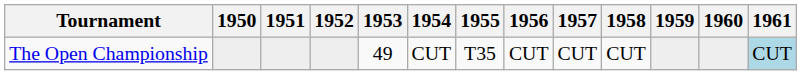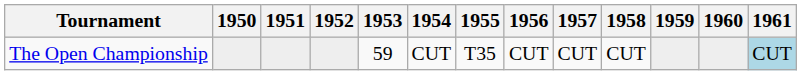 <table class="wikitable" style="font-size:95%;text-align:center;">
 <tr>
 <th>Tournament</th>
 <th>1950</th>
 <th>1951</th>
 <th>1952</th>
 <th>1953</th>
 <th>1954</th>
 <th>1955</th>
 <th>1956</th>
 <th>1957</th>
 <th>1958</th>
 <th>1959</th>
 <th>1960</th>
 <th>1961</th>
 </tr>
 <tr>
 <td align=left><a href='#'>The Open Championship</a></td>
 <td style="background:#eeeeee;"></td>
 <td style="background:#eeeeee;"></td>
 <td style="background:#eeeeee;"></td>
-<td>49</td>
+<td>59</td>
 <td>CUT</td>
 <td>T35</td>
 <td>CUT</td>
 <td>CUT</td>
 <td>CUT</td>
 <td style="background:#eeeeee;"></td>
 <td style="background:#eeeeee;"></td>
 <td style="background: lightblue;">CUT</td>
 </tr>
 </table>
